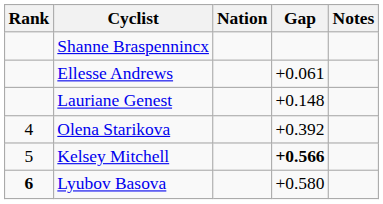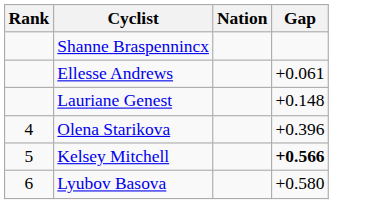 <table class="wikitable" style="text-align:center">
 <tr>
 <th>Rank</th>
 <th>Cyclist</th>
 <th>Nation</th>
 <th>Gap</th>
-<th>Notes</th>
 </tr>
 <tr>
 <td></td>
 <td align=left><a href='#'>Shanne Braspennincx</a></td>
 <td align=left></td>
-<td></td>
 <td></td>
 </tr>
 <tr>
 <td></td>
 <td align=left><a href='#'>Ellesse Andrews</a></td>
 <td align=left></td>
 <td>+0.061</td>
-<td></td>
 </tr>
 <tr>
 <td></td>
 <td align=left><a href='#'>Lauriane Genest</a></td>
 <td align=left></td>
 <td>+0.148</td>
-<td></td>
 </tr>
 <tr>
 <td>4</td>
 <td align=left><a href='#'>Olena Starikova</a></td>
 <td align=left></td>
-<td>+0.392</td>
-<td></td>
+<td>+0.396</td>
 </tr>
 <tr>
 <td>5</td>
 <td align=left><a href='#'>Kelsey Mitchell</a></td>
 <td align=left></td>
 <td><strong>+0.566</strong></td>
-<td></td>
 </tr>
 <tr>
-<td><strong>6</strong></td>
+<td>6</td>
 <td align=left><a href='#'>Lyubov Basova</a></td>
 <td align=left></td>
 <td>+0.580</td>
-<td></td>
 </tr>
 </table>
